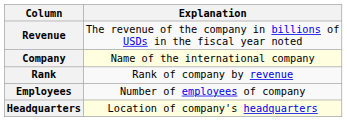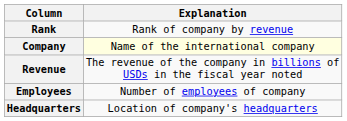 <table class="wikitable plainrowheads" style="text-align:center">
 <tr>
 <th scope="col">Column</th>
 <th scope="col">Explanation</th>
 </tr>
 <tr>
-<th scope="row">Revenue</th>
-<td>The revenue of the company in <a href='#'>billions</a> of<br><a href='#'>USDs</a> in the fiscal year noted</td>
+<th scope="row">Rank</th>
+<td>Rank of company by <a href='#'>revenue</a></td>
 </tr>
 <tr>
 <th scope="row">Company</th>
 <td style="background: lightyellow;">Name of the international company</td>
 </tr>
 <tr>
-<th scope="row">Rank</th>
-<td>Rank of company by <a href='#'>revenue</a></td>
+<th scope="row">Revenue</th>
+<td>The revenue of the company in <a href='#'>billions</a> of<br><a href='#'>USDs</a> in the fiscal year noted</td>
 </tr>
 <tr>
 <th scope="row">Employees</th>
 <td>Number of <a href='#'>employees</a> of company</td>
 </tr>
 <tr>
 <th scope="row">Headquarters</th>
-<td style="background: lightyellow;">Location of company's <a href='#'>headquarters</a></td>
+<td>Location of company's <a href='#'>headquarters</a></td>
 </tr>
 </table>
